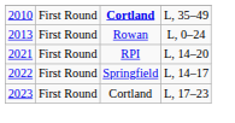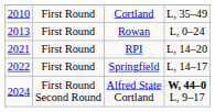 <table class="wikitable">
 <tr>
 </tr>
 <tr align="center">
 <td><a href='#'>2010</a></td>
 <td>First Round</td>
-<td><strong><a href='#'>Cortland</a></strong></td>
+<td><a href='#'>Cortland</a></td>
 <td>L, 35–49</td>
 </tr>
 <tr align="center">
 <td><a href='#'>2013</a></td>
 <td>First Round</td>
 <td><a href='#'>Rowan</a></td>
 <td>L, 0–24</td>
 </tr>
 <tr align="center">
 <td><a href='#'>2021</a></td>
 <td>First Round</td>
 <td><a href='#'>RPI</a></td>
 <td>L, 14–20</td>
 </tr>
 <tr align="center">
 <td><a href='#'>2022</a></td>
 <td>First Round</td>
 <td><a href='#'>Springfield</a></td>
 <td>L, 14–17</td>
 </tr>
 <tr align="center">
-<td><a href='#'>2023</a></td>
-<td>First Round</td>
-<td>Cortland</td>
-<td>L, 17–23</td>
+<td><a href='#'>2024</a></td>
+<td>First Round<br>Second Round</td>
+<td><a href='#'>Alfred State</a><br>Cortland</td>
+<td><strong>W, 44–0</strong><br>L, 9–17</td>
 </tr>
 </table>
